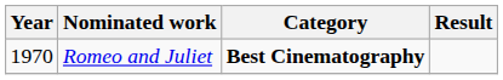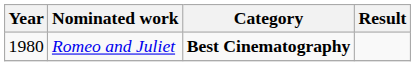 <table class="wikitable plainrowheaders">
 <tr>
 <th>Year</th>
 <th>Nominated work</th>
 <th>Category</th>
 <th>Result</th>
 </tr>
 <tr>
-<td>1970</td>
+<td>1980</td>
 <td><em><a href='#'>Romeo and Juliet</a></em></td>
 <td><strong>Best Cinematography</strong></td>
 <td></td>
 </tr>
 <tr>
 </tr>
 </table>
